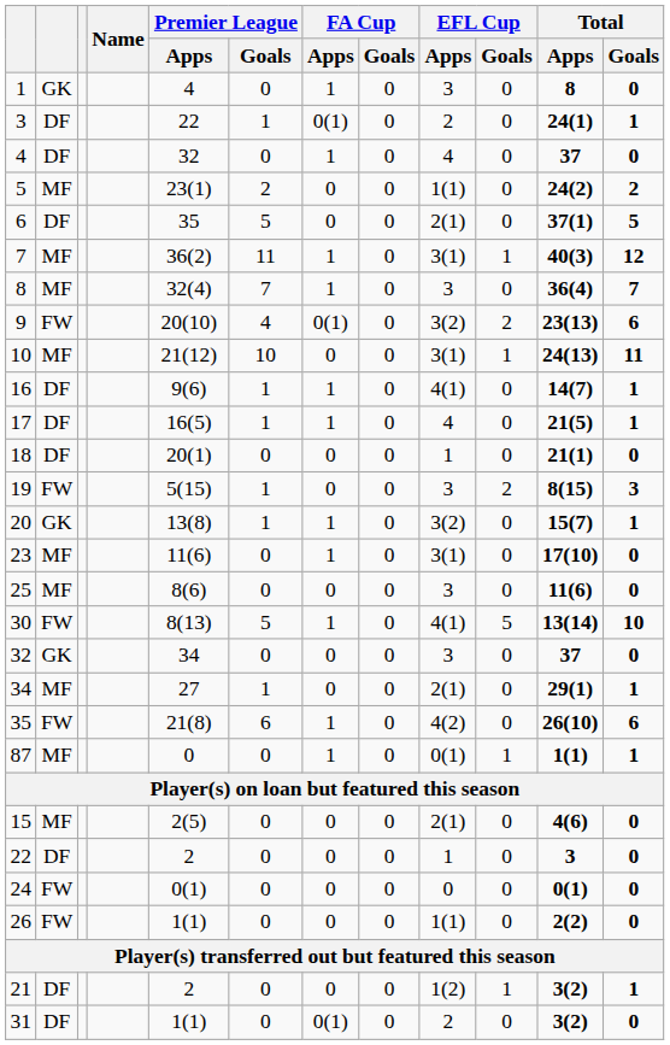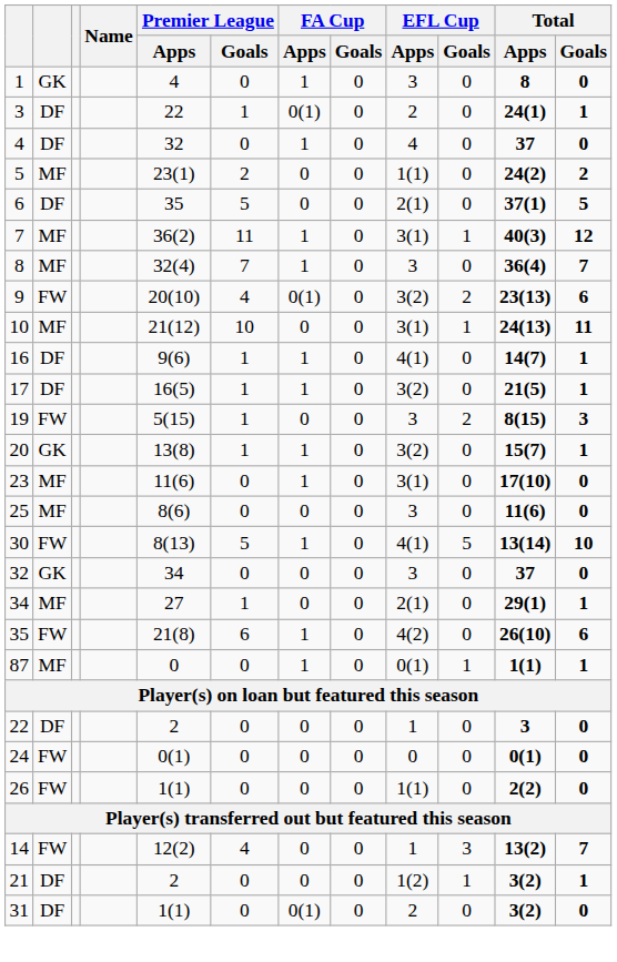 <table class="wikitable sortable" style="text-align:center;">
 <tr>
 <th rowspan="2"></th>
 <th rowspan="2"></th>
 <th rowspan="2"></th>
 <th rowspan="2">Name</th>
 <th colspan="2"><a href='#'>Premier League</a></th>
 <th colspan="2"><a href='#'>FA Cup</a></th>
 <th colspan="2"><a href='#'>EFL Cup</a></th>
 <th colspan="2">Total</th>
 </tr>
 <tr>
 <th>Apps</th>
 <th>Goals</th>
 <th>Apps</th>
 <th>Goals</th>
 <th>Apps</th>
 <th>Goals</th>
 <th>Apps</th>
 <th>Goals</th>
 </tr>
 <tr>
 <td>1</td>
 <td>GK</td>
 <td></td>
 <td align="left"></td>
 <td>4</td>
 <td>0</td>
 <td>1</td>
 <td>0</td>
 <td>3</td>
 <td>0</td>
 <td><strong>8</strong></td>
 <td><strong>0</strong></td>
 </tr>
 <tr>
 <td>3</td>
 <td>DF</td>
 <td></td>
 <td align="left"></td>
 <td>22</td>
 <td>1</td>
 <td>0(1)</td>
 <td>0</td>
 <td>2</td>
 <td>0</td>
 <td><strong>24(1)</strong></td>
 <td><strong>1</strong></td>
 </tr>
 <tr>
 <td>4</td>
 <td>DF</td>
 <td></td>
 <td align="left"></td>
 <td>32</td>
 <td>0</td>
 <td>1</td>
 <td>0</td>
 <td>4</td>
 <td>0</td>
 <td><strong>37</strong></td>
 <td><strong>0</strong></td>
 </tr>
 <tr>
 <td>5</td>
 <td>MF</td>
 <td></td>
 <td align="left"></td>
 <td>23(1)</td>
 <td>2</td>
 <td>0</td>
 <td>0</td>
 <td>1(1)</td>
 <td>0</td>
 <td><strong>24(2)</strong></td>
 <td><strong>2</strong></td>
 </tr>
 <tr>
 <td>6</td>
 <td>DF</td>
 <td></td>
 <td align="left"></td>
 <td>35</td>
 <td>5</td>
 <td>0</td>
 <td>0</td>
 <td>2(1)</td>
 <td>0</td>
 <td><strong>37(1)</strong></td>
 <td><strong>5</strong></td>
 </tr>
 <tr>
 <td>7</td>
 <td>MF</td>
 <td></td>
 <td align="left"></td>
 <td>36(2)</td>
 <td>11</td>
 <td>1</td>
 <td>0</td>
 <td>3(1)</td>
 <td>1</td>
 <td><strong>40(3)</strong></td>
 <td><strong>12</strong></td>
 </tr>
 <tr>
 <td>8</td>
 <td>MF</td>
 <td></td>
 <td align="left"></td>
 <td>32(4)</td>
 <td>7</td>
 <td>1</td>
 <td>0</td>
 <td>3</td>
 <td>0</td>
 <td><strong>36(4)</strong></td>
 <td><strong>7</strong></td>
 </tr>
 <tr>
 <td>9</td>
 <td>FW</td>
 <td></td>
 <td align="left"></td>
 <td>20(10)</td>
 <td>4</td>
 <td>0(1)</td>
 <td>0</td>
 <td>3(2)</td>
 <td>2</td>
 <td><strong>23(13)</strong></td>
 <td><strong>6</strong></td>
 </tr>
 <tr>
 <td>10</td>
 <td>MF</td>
 <td></td>
 <td align="left"></td>
 <td>21(12)</td>
 <td>10</td>
 <td>0</td>
 <td>0</td>
 <td>3(1)</td>
 <td>1</td>
 <td><strong>24(13)</strong></td>
 <td><strong>11</strong></td>
 </tr>
 <tr>
 <td>16</td>
 <td>DF</td>
 <td></td>
 <td align="left"></td>
 <td>9(6)</td>
 <td>1</td>
 <td>1</td>
 <td>0</td>
 <td>4(1)</td>
 <td>0</td>
 <td><strong>14(7)</strong></td>
 <td><strong>1</strong></td>
 </tr>
 <tr>
 <td>17</td>
 <td>DF</td>
 <td></td>
 <td align="left"></td>
 <td>16(5)</td>
 <td>1</td>
 <td>1</td>
 <td>0</td>
-<td>4</td>
+<td>3(2)</td>
 <td>0</td>
 <td><strong>21(5)</strong></td>
 <td><strong>1</strong></td>
-</tr>
-<tr>
-<td>18</td>
-<td>DF</td>
-<td></td>
-<td align="left"></td>
-<td>20(1)</td>
-<td>0</td>
-<td>0</td>
-<td>0</td>
-<td>1</td>
-<td>0</td>
-<td><strong>21(1)</strong></td>
-<td><strong>0</strong></td>
 </tr>
 <tr>
 <td>19</td>
 <td>FW</td>
 <td></td>
 <td align="left"></td>
 <td>5(15)</td>
 <td>1</td>
 <td>0</td>
 <td>0</td>
 <td>3</td>
 <td>2</td>
 <td><strong>8(15)</strong></td>
 <td><strong>3</strong></td>
 </tr>
 <tr>
 <td>20</td>
 <td>GK</td>
 <td></td>
 <td align="left"></td>
 <td>13(8)</td>
 <td>1</td>
 <td>1</td>
 <td>0</td>
 <td>3(2)</td>
 <td>0</td>
 <td><strong>15(7)</strong></td>
 <td><strong>1</strong></td>
 </tr>
 <tr>
 <td>23</td>
 <td>MF</td>
 <td></td>
 <td align="left"></td>
 <td>11(6)</td>
 <td>0</td>
 <td>1</td>
 <td>0</td>
 <td>3(1)</td>
 <td>0</td>
 <td><strong>17(10)</strong></td>
 <td><strong>0</strong></td>
 </tr>
 <tr>
 <td>25</td>
 <td>MF</td>
 <td></td>
 <td align="left"></td>
 <td>8(6)</td>
 <td>0</td>
 <td>0</td>
 <td>0</td>
 <td>3</td>
 <td>0</td>
 <td><strong>11(6)</strong></td>
 <td><strong>0</strong></td>
 </tr>
 <tr>
 <td>30</td>
 <td>FW</td>
 <td></td>
 <td align="left"></td>
 <td>8(13)</td>
 <td>5</td>
 <td>1</td>
 <td>0</td>
 <td>4(1)</td>
 <td>5</td>
 <td><strong>13(14)</strong></td>
 <td><strong>10</strong></td>
 </tr>
 <tr>
 <td>32</td>
 <td>GK</td>
 <td></td>
 <td align="left"></td>
 <td>34</td>
 <td>0</td>
 <td>0</td>
 <td>0</td>
 <td>3</td>
 <td>0</td>
 <td><strong>37</strong></td>
 <td><strong>0</strong></td>
 </tr>
 <tr>
 <td>34</td>
 <td>MF</td>
 <td></td>
 <td align="left"></td>
 <td>27</td>
 <td>1</td>
 <td>0</td>
 <td>0</td>
 <td>2(1)</td>
 <td>0</td>
 <td><strong>29(1)</strong></td>
 <td><strong>1</strong></td>
 </tr>
 <tr>
 <td>35</td>
 <td>FW</td>
 <td></td>
 <td align="left"></td>
 <td>21(8)</td>
 <td>6</td>
 <td>1</td>
 <td>0</td>
 <td>4(2)</td>
 <td>0</td>
 <td><strong>26(10)</strong></td>
 <td><strong>6</strong></td>
 </tr>
 <tr>
 <td>87</td>
 <td>MF</td>
 <td></td>
 <td align="left"></td>
 <td>0</td>
 <td>0</td>
 <td>1</td>
 <td>0</td>
 <td>0(1)</td>
 <td>1</td>
 <td><strong>1(1)</strong></td>
 <td><strong>1</strong></td>
 </tr>
 <tr>
 <th colspan="12">Player(s) on loan but featured this season</th>
 </tr>
 <tr>
-<td>15</td>
-<td>MF</td>
-<td></td>
-<td align="left"></td>
-<td>2(5)</td>
-<td>0</td>
-<td>0</td>
-<td>0</td>
-<td>2(1)</td>
-<td>0</td>
-<td><strong>4(6)</strong></td>
-<td><strong>0</strong></td>
-</tr>
-<tr>
 <td>22</td>
 <td>DF</td>
 <td></td>
 <td align="left"></td>
 <td>2</td>
 <td>0</td>
 <td>0</td>
 <td>0</td>
 <td>1</td>
 <td>0</td>
 <td><strong>3</strong></td>
 <td><strong>0</strong></td>
 </tr>
 <tr>
 <td>24</td>
 <td>FW</td>
 <td></td>
 <td align="left"></td>
 <td>0(1)</td>
 <td>0</td>
 <td>0</td>
 <td>0</td>
 <td>0</td>
 <td>0</td>
 <td><strong>0(1)</strong></td>
 <td><strong>0</strong></td>
 </tr>
 <tr>
 <td>26</td>
 <td>FW</td>
 <td></td>
 <td align="left"></td>
 <td>1(1)</td>
 <td>0</td>
 <td>0</td>
 <td>0</td>
 <td>1(1)</td>
 <td>0</td>
 <td><strong>2(2)</strong></td>
 <td><strong>0</strong></td>
 </tr>
 <tr>
 <th colspan="12">Player(s) transferred out but featured this season</th>
 </tr>
 <tr>
+<td>14</td>
+<td>FW</td>
+<td></td>
+<td align="left"></td>
+<td>12(2)</td>
+<td>4</td>
+<td>0</td>
+<td>0</td>
+<td>1</td>
+<td>3</td>
+<td><strong>13(2)</strong></td>
+<td><strong>7</strong></td>
+</tr>
+<tr>
 <td>21</td>
 <td>DF</td>
 <td></td>
 <td align="left"></td>
 <td>2</td>
 <td>0</td>
 <td>0</td>
 <td>0</td>
 <td>1(2)</td>
 <td>1</td>
 <td><strong>3(2)</strong></td>
 <td><strong>1</strong></td>
 </tr>
 <tr>
 <td>31</td>
 <td>DF</td>
 <td></td>
 <td align="left"></td>
 <td>1(1)</td>
 <td>0</td>
 <td>0(1)</td>
 <td>0</td>
 <td>2</td>
 <td>0</td>
 <td><strong>3(2)</strong></td>
 <td><strong>0</strong></td>
 </tr>
 </table>
